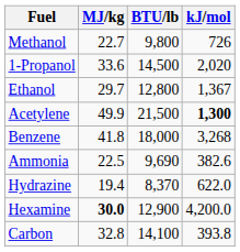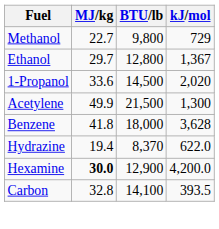 <table class="wikitable sortable" style="text-align: right;" align="left">
 <tr>
 <th>Fuel</th>
 <th><a href='#'>MJ</a>/kg</th>
 <th><a href='#'>BTU</a>/lb</th>
 <th><a href='#'>kJ</a>/<a href='#'>mol</a></th>
 </tr>
 <tr>
 <td align=left><a href='#'>Methanol</a></td>
 <td>22.7</td>
 <td>9,800</td>
-<td>726</td>
+<td>729</td>
+</tr>
+<tr>
+<td align=left><a href='#'>Ethanol</a></td>
+<td>29.7</td>
+<td>12,800</td>
+<td>1,367</td>
 </tr>
 <tr>
 <td align=left><a href='#'>1-Propanol</a></td>
 <td>33.6</td>
 <td>14,500</td>
 <td>2,020</td>
 </tr>
 <tr>
-<td align=left><a href='#'>Ethanol</a></td>
-<td>29.7</td>
-<td>12,800</td>
-<td>1,367</td>
-</tr>
-<tr>
 <td align=left><a href='#'>Acetylene</a></td>
 <td>49.9</td>
 <td>21,500</td>
-<td><strong>1,300</strong></td>
+<td>1,300</td>
 </tr>
 <tr>
 <td align=left><a href='#'>Benzene</a></td>
 <td>41.8</td>
 <td>18,000</td>
-<td>3,268</td>
-</tr>
-<tr>
-<td align=left><a href='#'>Ammonia</a></td>
-<td>22.5</td>
-<td>9,690</td>
-<td>382.6</td>
+<td>3,628</td>
 </tr>
 <tr>
 <td align=left><a href='#'>Hydrazine</a></td>
 <td>19.4</td>
 <td>8,370</td>
 <td>622.0</td>
 </tr>
 <tr>
 <td align=left><a href='#'>Hexamine</a></td>
 <td><strong>30.0</strong></td>
 <td>12,900</td>
 <td>4,200.0</td>
 </tr>
 <tr>
 <td align=left><a href='#'>Carbon</a></td>
 <td>32.8</td>
 <td>14,100</td>
-<td>393.8</td>
+<td>393.5</td>
 </tr>
 </table>
